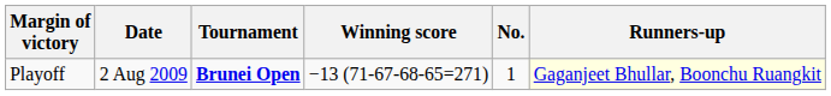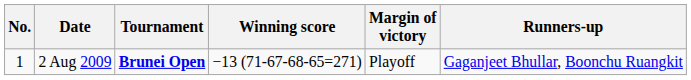 <table class="wikitable" style="font-size:95%;">
 <tr>
-<th>Margin of<br>victory</th>
+<th>No.</th>
 <th>Date</th>
 <th>Tournament</th>
 <th>Winning score</th>
-<th>No.</th>
+<th>Margin of<br>victory</th>
 <th>Runners-up</th>
 </tr>
 <tr>
-<td>Playoff</td>
+<td align=center>1</td>
 <td>2 Aug <a href='#'>2009</a></td>
 <td><strong><a href='#'>Brunei Open</a></strong></td>
 <td>−13 (71-67-68-65=271)</td>
-<td align=center>1</td>
-<td style="background: lightyellow;"> <a href='#'>Gaganjeet Bhullar</a>,  <a href='#'>Boonchu Ruangkit</a></td>
+<td>Playoff</td>
+<td> <a href='#'>Gaganjeet Bhullar</a>,  <a href='#'>Boonchu Ruangkit</a></td>
 </tr>
 </table>
